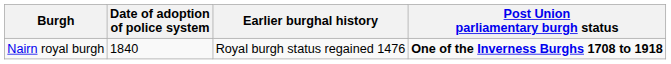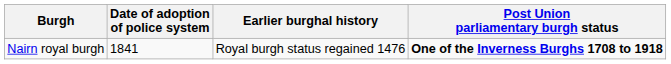 <table class="wikitable">
 <tr>
 <th>Burgh</th>
 <th>Date of adoption <br> of police system</th>
 <th>Earlier burghal history</th>
 <th><a href='#'>Post Union</a> <br> <a href='#'>parliamentary burgh</a> status</th>
 </tr>
 <tr>
 <td><a href='#'>Nairn</a> royal burgh</td>
-<td>1840</td>
+<td>1841</td>
 <td>Royal burgh status regained 1476</td>
 <td><strong>One of the <a href='#'>Inverness Burghs</a> 1708 to 1918</strong></td>
 </tr>
 </table>
